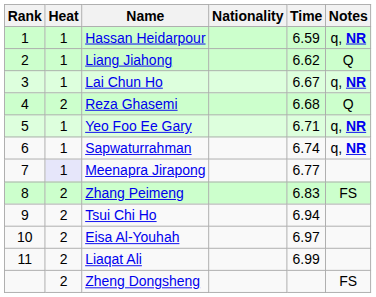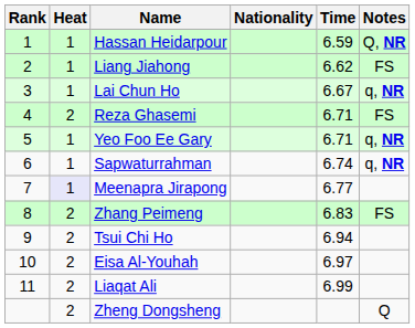 <table class="wikitable sortable" style="text-align:center;font-size:95%">
 <tr>
 <th>Rank</th>
 <th>Heat</th>
 <th>Name</th>
 <th>Nationality</th>
 <th>Time</th>
 <th>Notes</th>
 </tr>
 <tr bgcolor=ccffcc>
 <td>1</td>
 <td>1</td>
 <td align=left><a href='#'>Hassan Heidarpour</a></td>
 <td align=left></td>
 <td>6.59</td>
-<td>q, <strong><a href='#'>NR</a></strong></td>
+<td>Q, <strong><a href='#'>NR</a></strong></td>
 </tr>
 <tr bgcolor=ccffcc>
 <td>2</td>
 <td>1</td>
 <td align=left><a href='#'>Liang Jiahong</a></td>
 <td align=left></td>
 <td>6.62</td>
-<td>Q</td>
+<td>FS</td>
 </tr>
 <tr bgcolor=ddffdd>
 <td>3</td>
 <td>1</td>
 <td align=left><a href='#'>Lai Chun Ho</a></td>
 <td align=left></td>
 <td>6.67</td>
 <td>q, <strong><a href='#'>NR</a></strong></td>
 </tr>
 <tr bgcolor=ccffcc>
 <td>4</td>
 <td>2</td>
 <td align=left><a href='#'>Reza Ghasemi</a></td>
 <td align=left></td>
-<td>6.68</td>
-<td>Q</td>
+<td>6.71</td>
+<td>FS</td>
 </tr>
 <tr bgcolor=ddffdd>
 <td>5</td>
 <td>1</td>
 <td align=left><a href='#'>Yeo Foo Ee Gary</a></td>
 <td align=left></td>
 <td>6.71</td>
 <td>q, <strong><a href='#'>NR</a></strong></td>
 </tr>
 <tr>
 <td>6</td>
 <td>1</td>
 <td align=left><a href='#'>Sapwaturrahman</a></td>
 <td align=left></td>
 <td>6.74</td>
 <td>q, <strong><a href='#'>NR</a></strong></td>
 </tr>
 <tr>
 <td>7</td>
 <td style="background: lavender;">1</td>
 <td align=left><a href='#'>Meenapra Jirapong</a></td>
 <td align=left></td>
 <td>6.77</td>
 <td></td>
 </tr>
 <tr bgcolor=ccffcc>
 <td>8</td>
 <td>2</td>
 <td align=left><a href='#'>Zhang Peimeng</a></td>
 <td align=left></td>
 <td>6.83</td>
 <td>FS</td>
 </tr>
 <tr>
 <td>9</td>
 <td>2</td>
 <td align=left><a href='#'>Tsui Chi Ho</a></td>
 <td align=left></td>
 <td>6.94</td>
 <td></td>
 </tr>
 <tr>
 <td>10</td>
 <td>2</td>
 <td align=left><a href='#'>Eisa Al-Youhah</a></td>
 <td align=left></td>
 <td>6.97</td>
 <td></td>
 </tr>
 <tr>
 <td>11</td>
 <td>2</td>
 <td align=left><a href='#'>Liaqat Ali</a></td>
 <td align=left></td>
 <td>6.99</td>
 <td></td>
 </tr>
 <tr>
 <td></td>
 <td>2</td>
 <td align=left><a href='#'>Zheng Dongsheng</a></td>
 <td align=left></td>
 <td></td>
-<td>FS</td>
+<td>Q</td>
 </tr>
 </table>
